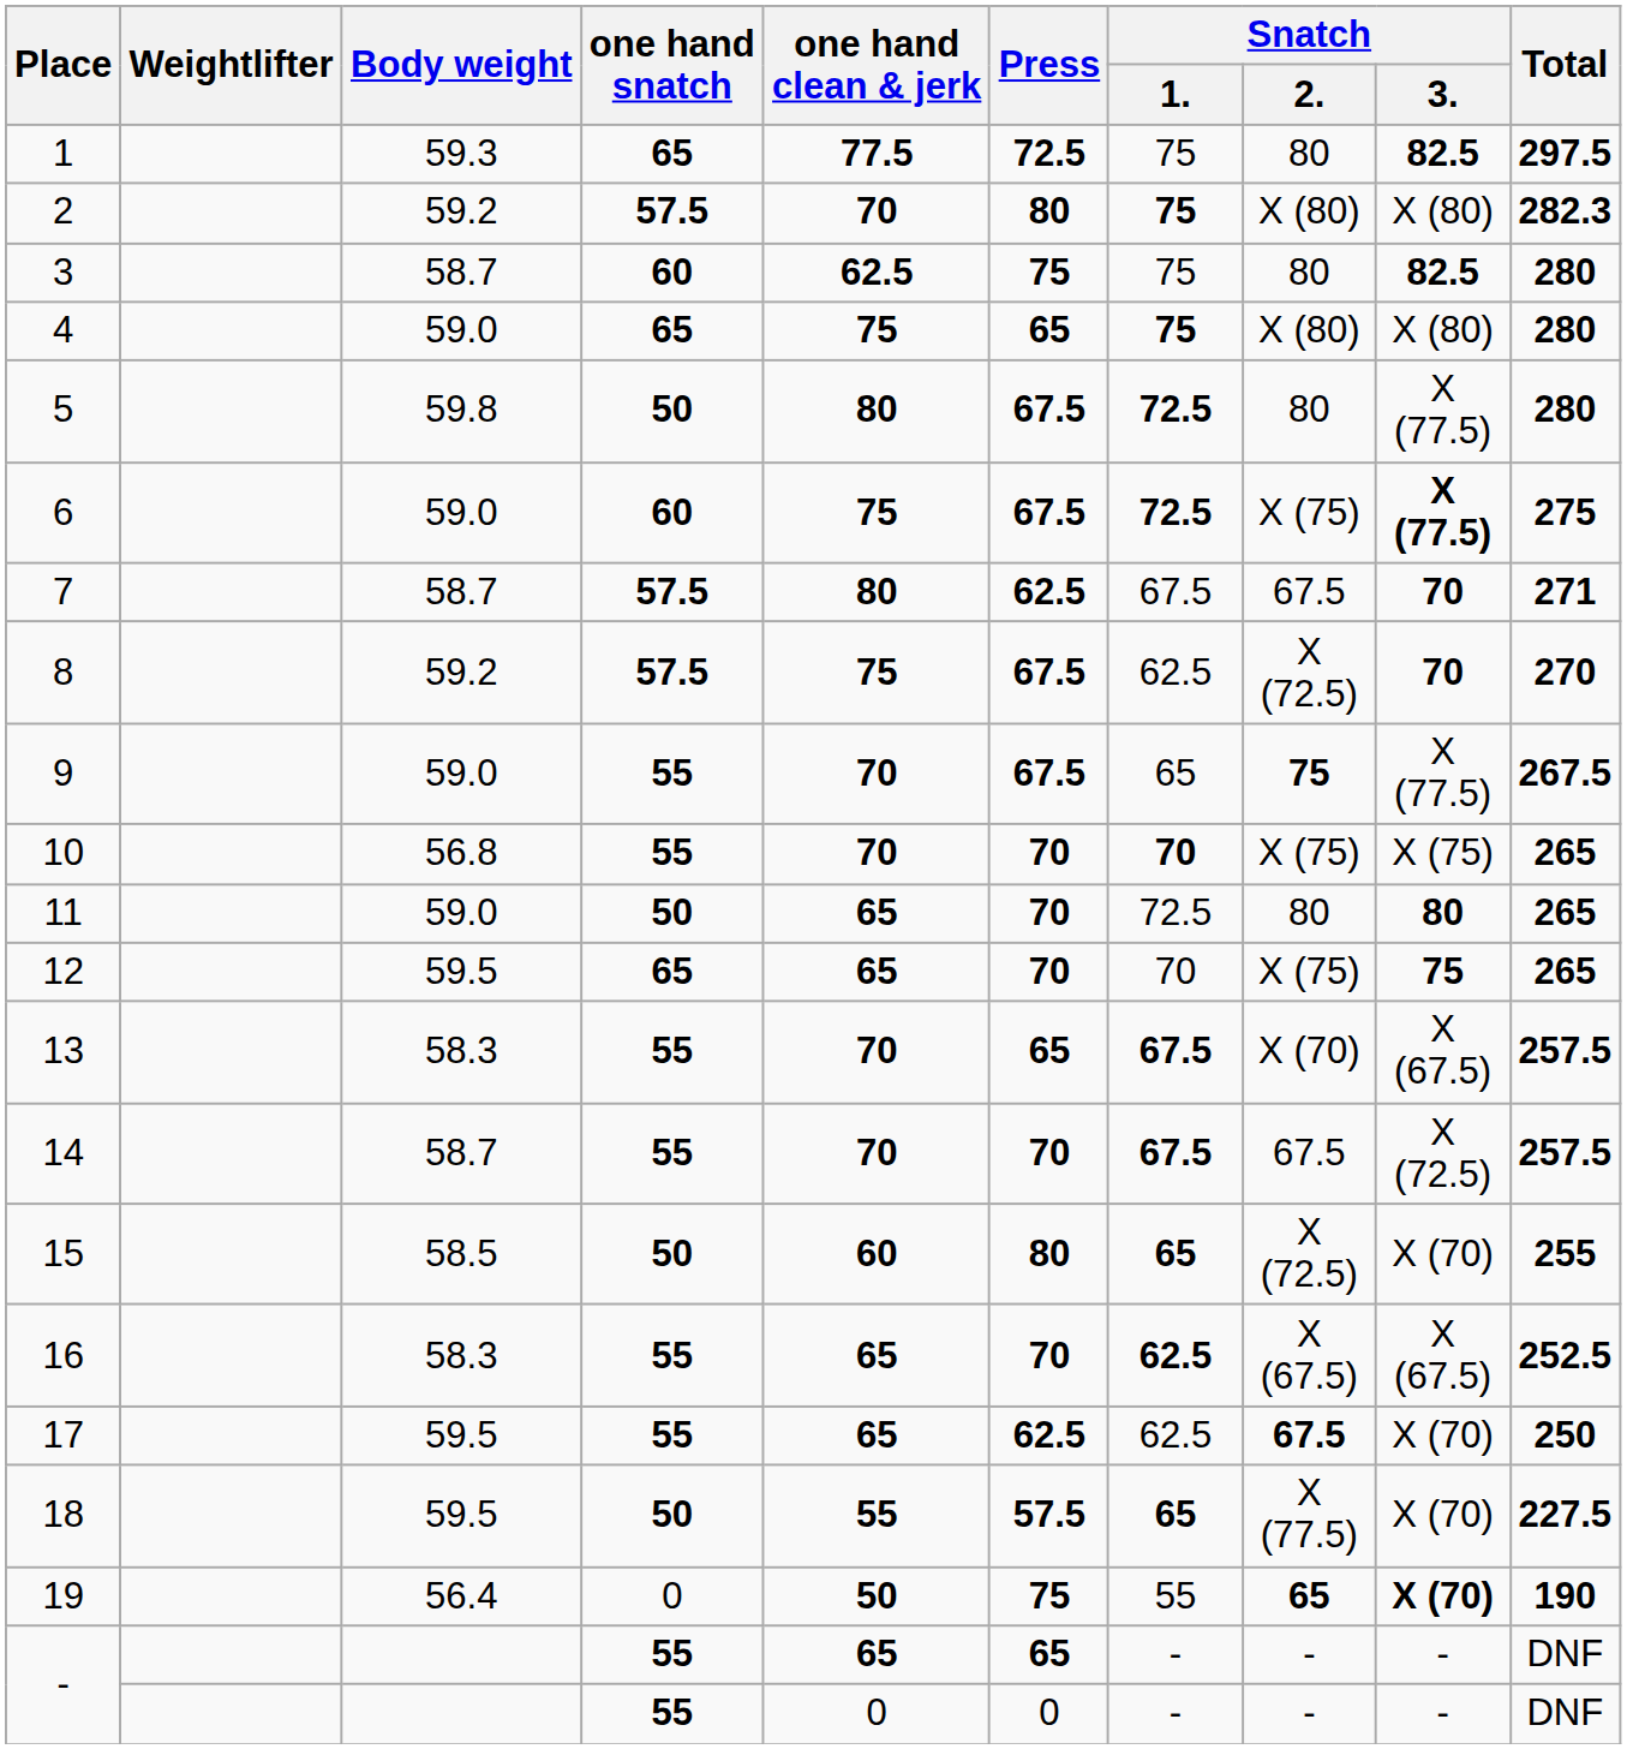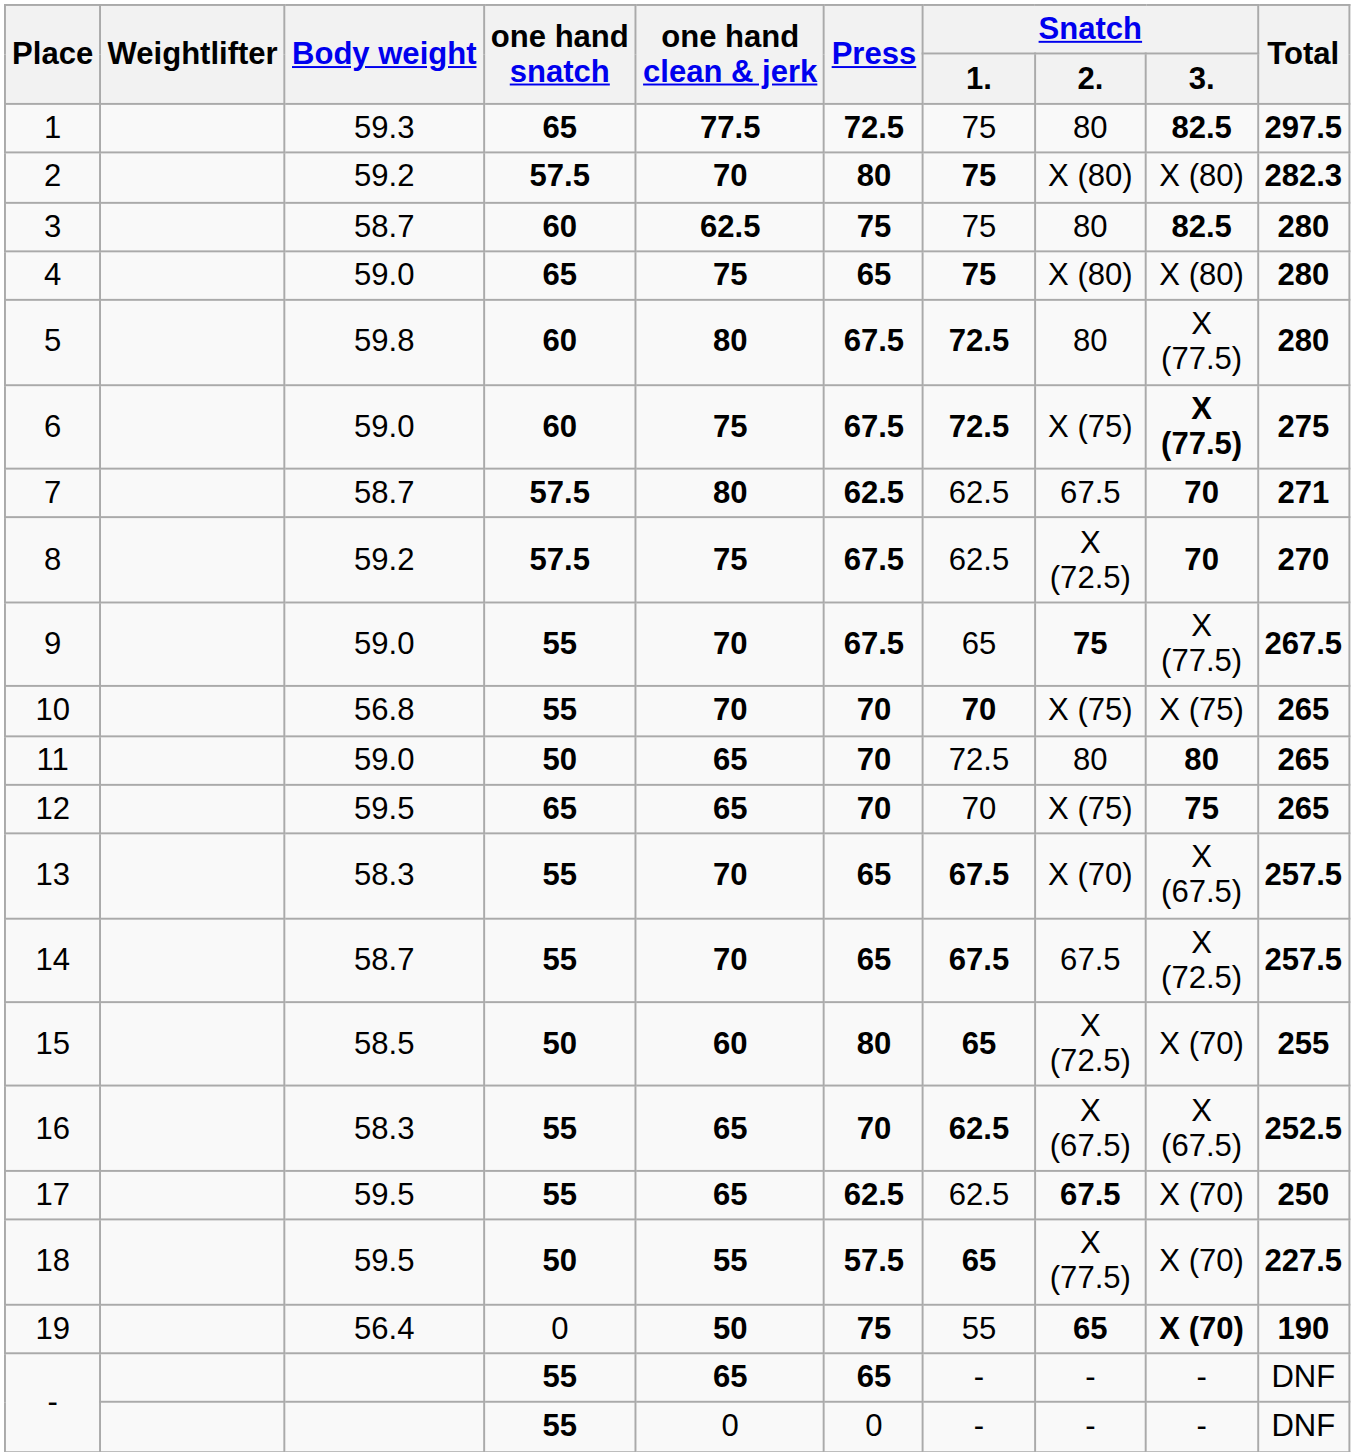 <table class=wikitable style="text-align:center">
 <tr>
 <th rowspan=2>Place</th>
 <th rowspan=2>Weightlifter</th>
 <th rowspan=2><a href='#'>Body weight</a></th>
 <th rowspan=2>one hand<br><a href='#'>snatch</a></th>
 <th rowspan=2>one hand<br><a href='#'>clean & jerk</a></th>
 <th rowspan=2><a href='#'>Press</a></th>
 <th colspan=3><a href='#'>Snatch</a></th>
 <th rowspan=2>Total</th>
 </tr>
 <tr>
 <th align=center width=50>1.</th>
 <th align=center width=50>2.</th>
 <th align=center width=50>3.</th>
 </tr>
 <tr>
 <td>1</td>
 <td align=left></td>
 <td>59.3</td>
 <td><strong>65</strong></td>
 <td><strong>77.5</strong></td>
 <td><strong>72.5</strong></td>
 <td>75</td>
 <td>80</td>
 <td><strong>82.5</strong></td>
 <td><strong>297.5</strong></td>
 </tr>
 <tr>
 <td>2</td>
 <td align=left></td>
 <td>59.2</td>
 <td><strong>57.5</strong></td>
 <td><strong>70</strong></td>
 <td><strong>80</strong></td>
 <td><strong>75</strong></td>
 <td>X (80)</td>
 <td>X (80)</td>
 <td><strong>282.3</strong></td>
 </tr>
 <tr>
 <td>3</td>
 <td align=left></td>
 <td>58.7</td>
 <td><strong>60</strong></td>
 <td><strong>62.5</strong></td>
 <td><strong>75</strong></td>
 <td>75</td>
 <td>80</td>
 <td><strong>82.5</strong></td>
 <td><strong>280</strong></td>
 </tr>
 <tr>
 <td>4</td>
 <td align=left></td>
 <td>59.0</td>
 <td><strong>65</strong></td>
 <td><strong>75</strong></td>
 <td><strong>65</strong></td>
 <td><strong>75</strong></td>
 <td>X (80)</td>
 <td>X (80)</td>
 <td><strong>280</strong></td>
 </tr>
 <tr>
 <td>5</td>
 <td align=left></td>
 <td>59.8</td>
-<td><strong>50</strong></td>
+<td><strong>60</strong></td>
 <td><strong>80</strong></td>
 <td><strong>67.5</strong></td>
 <td><strong>72.5</strong></td>
 <td>80</td>
 <td>X (77.5)</td>
 <td><strong>280</strong></td>
 </tr>
 <tr>
 <td>6</td>
 <td align=left></td>
 <td>59.0</td>
 <td><strong>60</strong></td>
 <td><strong>75</strong></td>
 <td><strong>67.5</strong></td>
 <td><strong>72.5</strong></td>
 <td>X (75)</td>
 <td><strong>X (77.5)</strong></td>
 <td><strong>275</strong></td>
 </tr>
 <tr>
 <td>7</td>
 <td align=left></td>
 <td>58.7</td>
 <td><strong>57.5</strong></td>
 <td><strong>80</strong></td>
 <td><strong>62.5</strong></td>
-<td>67.5</td>
+<td>62.5</td>
 <td>67.5</td>
 <td><strong>70</strong></td>
 <td><strong>271</strong></td>
 </tr>
 <tr>
 <td>8</td>
 <td align=left></td>
 <td>59.2</td>
 <td><strong>57.5</strong></td>
 <td><strong>75</strong></td>
 <td><strong>67.5</strong></td>
 <td>62.5</td>
 <td>X (72.5)</td>
 <td><strong>70</strong></td>
 <td><strong>270</strong></td>
 </tr>
 <tr>
 <td>9</td>
 <td align=left></td>
 <td>59.0</td>
 <td><strong>55</strong></td>
 <td><strong>70</strong></td>
 <td><strong>67.5</strong></td>
 <td>65</td>
 <td><strong>75</strong></td>
 <td>X (77.5)</td>
 <td><strong>267.5</strong></td>
 </tr>
 <tr>
 <td>10</td>
 <td align=left></td>
 <td>56.8</td>
 <td><strong>55</strong></td>
 <td><strong>70</strong></td>
 <td><strong>70</strong></td>
 <td><strong>70</strong></td>
 <td>X (75)</td>
 <td>X (75)</td>
 <td><strong>265</strong></td>
 </tr>
 <tr>
 <td>11</td>
 <td align=left></td>
 <td>59.0</td>
 <td><strong>50</strong></td>
 <td><strong>65</strong></td>
 <td><strong>70</strong></td>
 <td>72.5</td>
 <td>80</td>
 <td><strong>80</strong></td>
 <td><strong>265</strong></td>
 </tr>
 <tr>
 <td>12</td>
 <td align=left></td>
 <td>59.5</td>
 <td><strong>65</strong></td>
 <td><strong>65</strong></td>
 <td><strong>70</strong></td>
 <td>70</td>
 <td>X (75)</td>
 <td><strong>75</strong></td>
 <td><strong>265</strong></td>
 </tr>
 <tr>
 <td>13</td>
 <td align=left></td>
 <td>58.3</td>
 <td><strong>55</strong></td>
 <td><strong>70</strong></td>
 <td><strong>65</strong></td>
 <td><strong>67.5</strong></td>
 <td>X (70)</td>
 <td>X (67.5)</td>
 <td><strong>257.5</strong></td>
 </tr>
 <tr>
 <td>14</td>
 <td align=left></td>
 <td>58.7</td>
 <td><strong>55</strong></td>
 <td><strong>70</strong></td>
-<td><strong>70</strong></td>
+<td><strong>65</strong></td>
 <td><strong>67.5</strong></td>
 <td>67.5</td>
 <td>X (72.5)</td>
 <td><strong>257.5</strong></td>
 </tr>
 <tr>
 <td>15</td>
 <td align=left></td>
 <td>58.5</td>
 <td><strong>50</strong></td>
 <td><strong>60</strong></td>
 <td><strong>80</strong></td>
 <td><strong>65</strong></td>
 <td>X (72.5)</td>
 <td>X (70)</td>
 <td><strong>255</strong></td>
 </tr>
 <tr>
 <td>16</td>
 <td align=left></td>
 <td>58.3</td>
 <td><strong>55</strong></td>
 <td><strong>65</strong></td>
 <td><strong>70</strong></td>
 <td><strong>62.5</strong></td>
 <td>X (67.5)</td>
 <td>X (67.5)</td>
 <td><strong>252.5</strong></td>
 </tr>
 <tr>
 <td>17</td>
 <td align=left></td>
 <td>59.5</td>
 <td><strong>55</strong></td>
 <td><strong>65</strong></td>
 <td><strong>62.5</strong></td>
 <td>62.5</td>
 <td><strong>67.5</strong></td>
 <td>X (70)</td>
 <td><strong>250</strong></td>
 </tr>
 <tr>
 <td>18</td>
 <td align=left></td>
 <td>59.5</td>
 <td><strong>50</strong></td>
 <td><strong>55</strong></td>
 <td><strong>57.5</strong></td>
 <td><strong>65</strong></td>
 <td>X (77.5)</td>
 <td>X (70)</td>
 <td><strong>227.5</strong></td>
 </tr>
 <tr>
 <td>19</td>
 <td align=left></td>
 <td>56.4</td>
 <td>0</td>
 <td><strong>50</strong></td>
 <td><strong>75</strong></td>
 <td>55</td>
 <td><strong>65</strong></td>
 <td><strong>X (70)</strong></td>
 <td><strong>190</strong></td>
 </tr>
 <tr>
 <td rowspan=2>-</td>
 <td align=left></td>
 <td></td>
 <td><strong>55</strong></td>
 <td><strong>65</strong></td>
 <td><strong>65</strong></td>
 <td>-</td>
 <td>-</td>
 <td>-</td>
 <td>DNF</td>
 </tr>
 <tr>
 <td align=left></td>
 <td></td>
 <td><strong>55</strong></td>
 <td>0</td>
 <td>0</td>
 <td>-</td>
 <td>-</td>
 <td>-</td>
 <td>DNF</td>
 </tr>
 </table>
